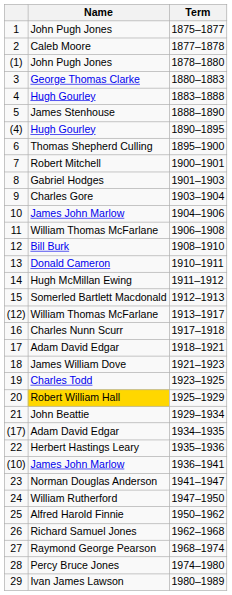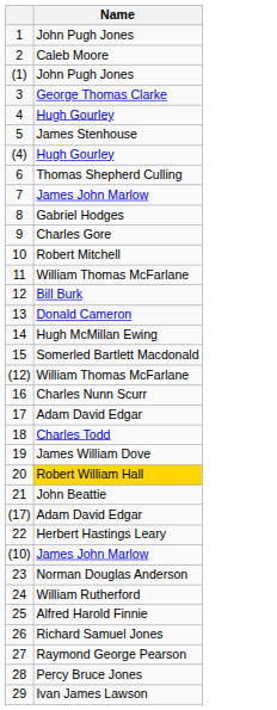 <table class="wikitable">
 <tr>
 <th></th>
 <th>Name</th>
-<th>Term</th>
 </tr>
 <tr>
 <td align=center>1</td>
 <td>John Pugh Jones</td>
-<td>1875–1877</td>
 </tr>
 <tr>
 <td align=center>2</td>
 <td>Caleb Moore</td>
-<td>1877–1878</td>
 </tr>
 <tr>
 <td align=center>(1)</td>
 <td>John Pugh Jones</td>
-<td>1878–1880</td>
 </tr>
 <tr>
 <td align=center>3</td>
 <td><a href='#'>George Thomas Clarke</a></td>
-<td>1880–1883</td>
 </tr>
 <tr>
 <td align=center>4</td>
 <td><a href='#'>Hugh Gourley</a></td>
-<td>1883–1888</td>
 </tr>
 <tr>
 <td align=center>5</td>
 <td>James Stenhouse</td>
-<td>1888–1890</td>
 </tr>
 <tr>
 <td align=center>(4)</td>
 <td><a href='#'>Hugh Gourley</a></td>
-<td>1890–1895</td>
 </tr>
 <tr>
 <td align=center>6</td>
 <td>Thomas Shepherd Culling</td>
-<td>1895–1900</td>
 </tr>
 <tr>
 <td align=center>7</td>
-<td>Robert Mitchell</td>
-<td>1900–1901</td>
+<td><a href='#'>James John Marlow</a></td>
 </tr>
 <tr>
 <td align=center>8</td>
 <td>Gabriel Hodges</td>
-<td>1901–1903</td>
 </tr>
 <tr>
 <td align=center>9</td>
 <td>Charles Gore</td>
-<td>1903–1904</td>
 </tr>
 <tr>
 <td align=center>10</td>
-<td><a href='#'>James John Marlow</a></td>
-<td>1904–1906</td>
+<td>Robert Mitchell</td>
 </tr>
 <tr>
 <td align=center>11</td>
 <td>William Thomas McFarlane</td>
-<td>1906–1908</td>
 </tr>
 <tr>
 <td align=center>12</td>
 <td><a href='#'>Bill Burk</a></td>
-<td>1908–1910</td>
 </tr>
 <tr>
 <td align=center>13</td>
 <td><a href='#'>Donald Cameron</a></td>
-<td>1910–1911</td>
 </tr>
 <tr>
 <td align=center>14</td>
 <td>Hugh McMillan Ewing</td>
-<td>1911–1912</td>
 </tr>
 <tr>
 <td align=center>15</td>
 <td>Somerled Bartlett Macdonald</td>
-<td>1912–1913</td>
 </tr>
 <tr>
 <td align=center>(12)</td>
 <td>William Thomas McFarlane</td>
-<td>1913–1917</td>
 </tr>
 <tr>
 <td align=center>16</td>
 <td>Charles Nunn Scurr</td>
-<td>1917–1918</td>
 </tr>
 <tr>
 <td align=center>17</td>
 <td>Adam David Edgar</td>
-<td>1918–1921</td>
 </tr>
 <tr>
 <td align=center>18</td>
-<td>James William Dove</td>
-<td>1921–1923</td>
+<td><a href='#'>Charles Todd</a></td>
 </tr>
 <tr>
 <td align=center>19</td>
-<td><a href='#'>Charles Todd</a></td>
-<td>1923–1925</td>
+<td>James William Dove</td>
 </tr>
 <tr>
 <td align=center>20</td>
 <td style="background: gold;">Robert William Hall</td>
-<td>1925–1929</td>
 </tr>
 <tr>
 <td align=center>21</td>
 <td>John Beattie</td>
-<td>1929–1934</td>
 </tr>
 <tr>
 <td align=center>(17)</td>
 <td>Adam David Edgar</td>
-<td>1934–1935</td>
 </tr>
 <tr>
 <td align=center>22</td>
 <td>Herbert Hastings Leary</td>
-<td>1935–1936</td>
 </tr>
 <tr>
 <td align=center>(10)</td>
 <td><a href='#'>James John Marlow</a></td>
-<td>1936–1941</td>
 </tr>
 <tr>
 <td align=center>23</td>
 <td>Norman Douglas Anderson</td>
-<td>1941–1947</td>
 </tr>
 <tr>
 <td align=center>24</td>
 <td>William Rutherford</td>
-<td>1947–1950</td>
 </tr>
 <tr>
 <td align=center>25</td>
 <td>Alfred Harold Finnie</td>
-<td>1950–1962</td>
 </tr>
 <tr>
 <td align=center>26</td>
 <td>Richard Samuel Jones</td>
-<td>1962–1968</td>
 </tr>
 <tr>
 <td align=center>27</td>
 <td>Raymond George Pearson</td>
-<td>1968–1974</td>
 </tr>
 <tr>
 <td align=center>28</td>
 <td>Percy Bruce Jones</td>
-<td>1974–1980</td>
 </tr>
 <tr>
 <td align=center>29</td>
 <td>Ivan James Lawson</td>
-<td>1980–1989</td>
 </tr>
 </table>
